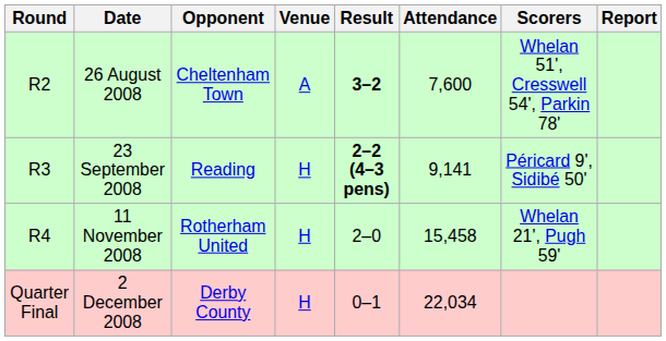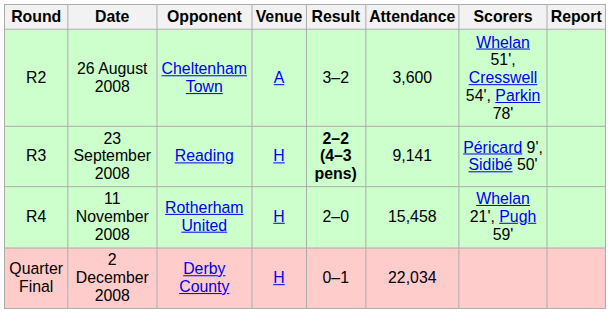 <table class="wikitable" style="font-size:100%; text-align:center">
 <tr>
 <th>Round</th>
 <th>Date</th>
 <th>Opponent</th>
 <th>Venue</th>
 <th>Result</th>
 <th>Attendance</th>
 <th>Scorers</th>
 <th>Report</th>
 </tr>
 <tr style="background-color: #CCFFCC;">
 <td>R2</td>
 <td>26 August 2008</td>
 <td><a href='#'>Cheltenham Town</a></td>
 <td><a href='#'>A</a></td>
-<td><strong>3–2</strong></td>
-<td>7,600</td>
+<td>3–2</td>
+<td>3,600</td>
 <td><a href='#'>Whelan</a> 51', <a href='#'>Cresswell</a> 54', <a href='#'>Parkin</a> 78'</td>
 <td></td>
 </tr>
 <tr style="background-color: #CCFFCC;">
 <td>R3</td>
 <td>23 September 2008</td>
 <td><a href='#'>Reading</a></td>
 <td><a href='#'>H</a></td>
 <td><strong>2–2 (4–3 pens)</strong></td>
 <td>9,141</td>
 <td><a href='#'>Péricard</a> 9', <a href='#'>Sidibé</a> 50'</td>
 <td></td>
 </tr>
 <tr style="background-color: #CCFFCC;">
 <td>R4</td>
 <td>11 November 2008</td>
 <td><a href='#'>Rotherham United</a></td>
 <td><a href='#'>H</a></td>
 <td>2–0</td>
 <td>15,458</td>
 <td><a href='#'>Whelan</a> 21', <a href='#'>Pugh</a> 59'</td>
 <td></td>
 </tr>
 <tr style="background-color: #FFCCCC;">
 <td>Quarter Final</td>
 <td>2 December 2008</td>
 <td><a href='#'>Derby County</a></td>
 <td><a href='#'>H</a></td>
 <td>0–1</td>
 <td>22,034</td>
 <td></td>
 <td></td>
 </tr>
 </table>
